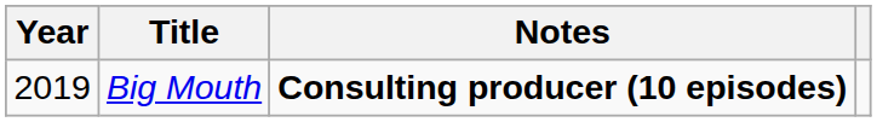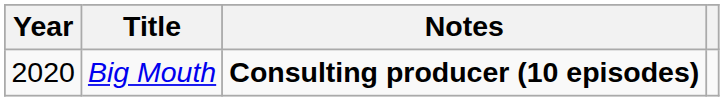 <table class="wikitable plainrowheaders sortable">
 <tr>
 <th scope="col">Year</th>
 <th scope="col">Title</th>
 <th scope="col" class="unsortable">Notes</th>
 <th scope="col" class="unsortable"></th>
 </tr>
 <tr>
-<td>2019</td>
+<td>2020</td>
 <td><em><a href='#'>Big Mouth</a></em></td>
 <td><strong>Consulting producer (10 episodes)</strong></td>
 <td></td>
 </tr>
 </table>
